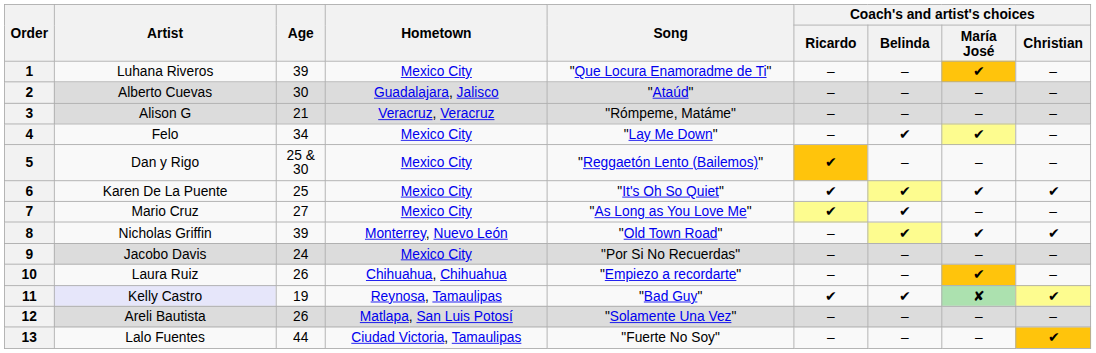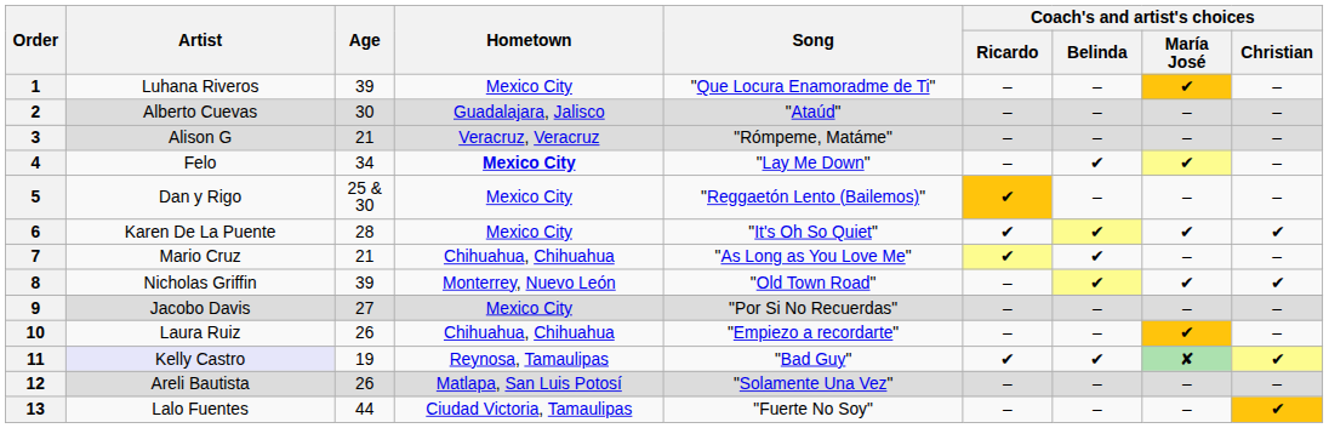 <table class="wikitable" style="text-align:center; line-height:17px; width:100%">
 <tr>
 <th scope="col" rowspan="2" style="width:04%">Order</th>
 <th scope="col" rowspan="2" style="width:18%">Artist</th>
 <th scope="col" rowspan="2" style="width:04%">Age</th>
 <th scope="col" rowspan="2" style="width:18%">Hometown</th>
 <th scope="col" rowspan="2" style="width:20%">Song</th>
 <th scope="col" colspan="4" style="width:24%">Coach's and artist's choices</th>
 </tr>
 <tr>
 <th style="width:06%">Ricardo</th>
 <th style="width:06%">Belinda</th>
 <th style="width:06%">María José</th>
 <th style="width:06%">Christian</th>
 </tr>
 <tr>
 <th>1</th>
 <td>Luhana Riveros</td>
 <td>39</td>
 <td><a href='#'>Mexico City</a></td>
 <td>"<a href='#'>Que Locura Enamoradme de Ti</a>"</td>
 <td>–</td>
 <td>–</td>
 <td style="background:#ffc40c">✔</td>
 <td>–</td>
 </tr>
 <tr style="background:#dcdcdc">
 <th>2</th>
 <td>Alberto Cuevas</td>
 <td>30</td>
 <td><a href='#'>Guadalajara</a>, <a href='#'>Jalisco</a></td>
 <td>"<a href='#'>Ataúd</a>"</td>
 <td>–</td>
 <td>–</td>
 <td>–</td>
 <td>–</td>
 </tr>
 <tr style="background:#dcdcdc">
 <th>3</th>
 <td>Alison G</td>
 <td>21</td>
 <td><a href='#'>Veracruz</a>, <a href='#'>Veracruz</a></td>
 <td>"Rómpeme, Matáme"</td>
 <td>–</td>
 <td>–</td>
 <td>–</td>
 <td>–</td>
 </tr>
 <tr>
 <th>4</th>
 <td>Felo</td>
 <td>34</td>
-<td><a href='#'>Mexico City</a></td>
+<td><strong><a href='#'>Mexico City</a></strong></td>
 <td>"<a href='#'>Lay Me Down</a>"</td>
 <td>–</td>
 <td>✔</td>
 <td style="background:#fdfc8f">✔</td>
 <td>–</td>
 </tr>
 <tr>
 <th>5</th>
 <td>Dan y Rigo</td>
 <td>25 & 30</td>
 <td><a href='#'>Mexico City</a></td>
 <td>"<a href='#'>Reggaetón Lento (Bailemos)</a>"</td>
 <td style="background:#ffc40c">✔</td>
 <td>–</td>
 <td>–</td>
 <td>–</td>
 </tr>
 <tr>
 <th>6</th>
 <td>Karen De La Puente</td>
-<td>25</td>
+<td>28</td>
 <td><a href='#'>Mexico City</a></td>
 <td>"<a href='#'>It's Oh So Quiet</a>"</td>
 <td>✔</td>
 <td style="background:#fdfc8f">✔</td>
 <td>✔</td>
 <td>✔</td>
 </tr>
 <tr>
 <th>7</th>
 <td>Mario Cruz</td>
-<td>27</td>
-<td><a href='#'>Mexico City</a></td>
+<td>21</td>
+<td><a href='#'>Chihuahua</a>, <a href='#'>Chihuahua</a></td>
 <td>"<a href='#'>As Long as You Love Me</a>"</td>
 <td style="background:#fdfc8f">✔</td>
 <td>✔</td>
 <td>–</td>
 <td>–</td>
 </tr>
 <tr>
 <th>8</th>
 <td>Nicholas Griffin</td>
 <td>39</td>
 <td><a href='#'>Monterrey</a>, <a href='#'>Nuevo León</a></td>
 <td>"<a href='#'>Old Town Road</a>"</td>
 <td>–</td>
 <td style="background:#fdfc8f">✔</td>
 <td>✔</td>
 <td>✔</td>
 </tr>
 <tr style="background:#dcdcdc">
 <th>9</th>
 <td>Jacobo Davis</td>
-<td>24</td>
+<td>27</td>
 <td><a href='#'>Mexico City</a></td>
 <td>"Por Si No Recuerdas"</td>
 <td>–</td>
 <td>–</td>
 <td>–</td>
 <td>–</td>
 </tr>
 <tr>
 <th>10</th>
 <td>Laura Ruiz</td>
 <td>26</td>
 <td><a href='#'>Chihuahua</a>, <a href='#'>Chihuahua</a></td>
 <td>"<a href='#'>Empiezo a recordarte</a>"</td>
 <td>–</td>
 <td>–</td>
 <td style="background:#ffc40c">✔</td>
 <td>–</td>
 </tr>
 <tr>
 <th>11</th>
 <td style="background: lavender;">Kelly Castro</td>
 <td>19</td>
 <td><a href='#'>Reynosa</a>, <a href='#'>Tamaulipas</a></td>
 <td>"<a href='#'>Bad Guy</a>"</td>
 <td>✔</td>
 <td>✔</td>
 <td style="background:#ace1af">✘</td>
 <td style="background:#fdfc8f">✔</td>
 </tr>
 <tr style="background:#dcdcdc">
 <th>12</th>
 <td>Areli Bautista</td>
 <td>26</td>
 <td><a href='#'>Matlapa</a>, <a href='#'>San Luis Potosí</a></td>
 <td>"<a href='#'>Solamente Una Vez</a>"</td>
 <td>–</td>
 <td>–</td>
 <td>–</td>
 <td>–</td>
 </tr>
 <tr>
 <th>13</th>
 <td>Lalo Fuentes</td>
 <td>44</td>
 <td><a href='#'>Ciudad Victoria</a>, <a href='#'>Tamaulipas</a></td>
 <td>"Fuerte No Soy"</td>
 <td>–</td>
 <td>–</td>
 <td>–</td>
 <td style="background:#ffc40c">✔</td>
 </tr>
 </table>
